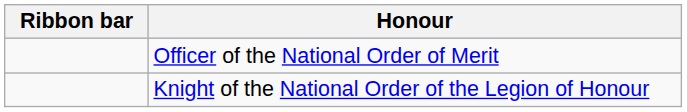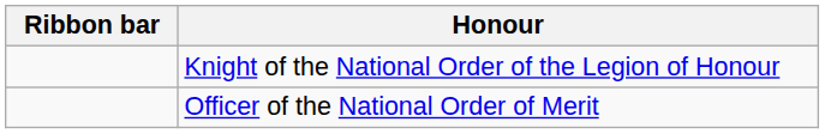 <table class="wikitable"  style="width: 40%">
 <tr>
 <th style="width:100px;">Ribbon bar</th>
 <th>Honour</th>
 </tr>
 <tr>
 <td></td>
-<td><a href='#'>Officer</a> of the <a href='#'>National Order of Merit</a></td>
+<td><a href='#'>Knight</a> of the <a href='#'>National Order of the Legion of Honour</a></td>
 </tr>
 <tr>
 <td></td>
-<td><a href='#'>Knight</a> of the <a href='#'>National Order of the Legion of Honour</a></td>
+<td><a href='#'>Officer</a> of the <a href='#'>National Order of Merit</a></td>
 </tr>
 </table>
